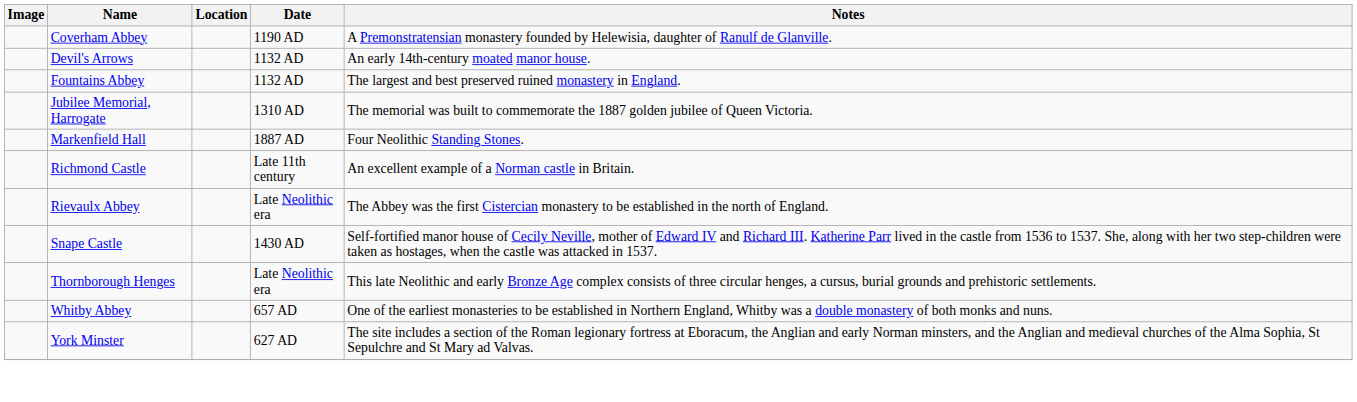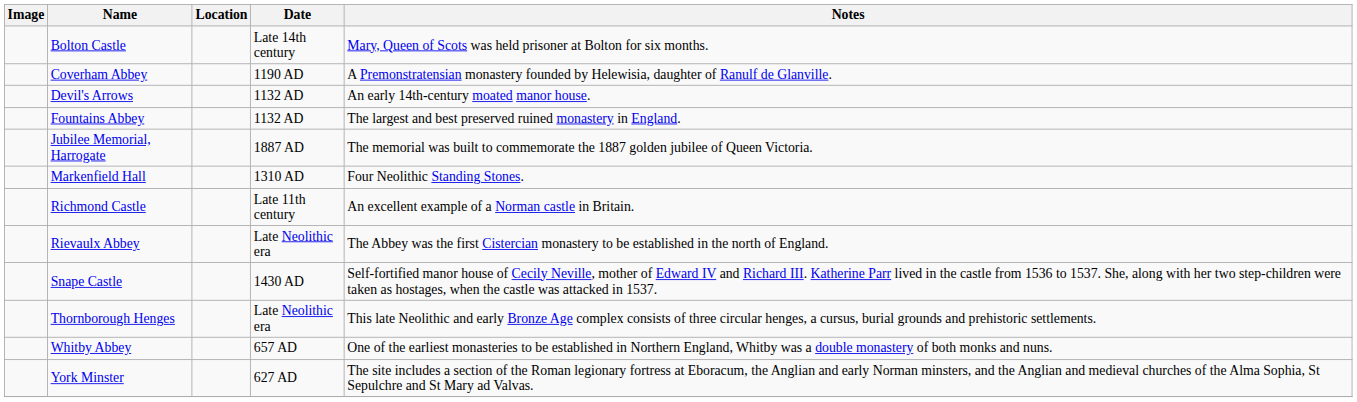 <table class="wikitable sortable">
 <tr>
 <th class="unsortable">Image</th>
 <th>Name</th>
 <th>Location</th>
 <th>Date</th>
 <th class="unsortable">Notes</th>
+</tr>
+<tr>
+<td></td>
+<td><a href='#'>Bolton Castle</a></td>
+<td></td>
+<td>Late 14th century</td>
+<td><a href='#'>Mary, Queen of Scots</a> was held prisoner at Bolton for six months.</td>
 </tr>
 <tr>
 <td></td>
 <td><a href='#'>Coverham Abbey</a></td>
 <td></td>
 <td>1190 AD</td>
 <td>A <a href='#'>Premonstratensian</a> monastery founded by Helewisia, daughter of <a href='#'>Ranulf de Glanville</a>.</td>
 </tr>
 <tr>
 <td></td>
 <td><a href='#'>Devil's Arrows</a></td>
 <td></td>
 <td>1132 AD</td>
 <td>An early 14th-century <a href='#'>moated</a> <a href='#'>manor house</a>.</td>
 </tr>
 <tr>
 <td></td>
 <td><a href='#'>Fountains Abbey</a></td>
 <td></td>
 <td>1132 AD</td>
 <td>The largest and best preserved ruined <a href='#'>monastery</a> in <a href='#'>England</a>.</td>
 </tr>
 <tr>
 <td></td>
 <td><a href='#'>Jubilee Memorial, Harrogate</a></td>
 <td></td>
-<td>1310 AD</td>
+<td>1887 AD</td>
 <td>The memorial was built to commemorate the 1887 golden jubilee of Queen Victoria.</td>
 </tr>
 <tr>
 <td></td>
 <td><a href='#'>Markenfield Hall</a></td>
 <td></td>
-<td>1887 AD</td>
+<td>1310 AD</td>
 <td>Four Neolithic <a href='#'>Standing Stones</a>.</td>
 </tr>
 <tr>
 <td></td>
 <td><a href='#'>Richmond Castle</a></td>
 <td></td>
 <td>Late 11th century</td>
 <td>An excellent example of a <a href='#'>Norman castle</a> in Britain.</td>
 </tr>
 <tr>
 <td></td>
 <td><a href='#'>Rievaulx Abbey</a></td>
 <td></td>
 <td>Late <a href='#'>Neolithic</a> era</td>
 <td>The Abbey was the first <a href='#'>Cistercian</a> monastery to be established in the north of England.</td>
 </tr>
 <tr>
 <td></td>
 <td><a href='#'>Snape Castle</a></td>
 <td></td>
 <td>1430 AD</td>
 <td>Self-fortified manor house of <a href='#'>Cecily Neville</a>, mother of <a href='#'>Edward IV</a> and <a href='#'>Richard III</a>. <a href='#'>Katherine Parr</a> lived in the castle from 1536 to 1537. She, along with her two step-children were taken as hostages, when the castle was attacked in 1537.</td>
 </tr>
 <tr>
 <td></td>
 <td><a href='#'>Thornborough Henges</a></td>
 <td></td>
 <td>Late <a href='#'>Neolithic</a> era</td>
 <td>This late Neolithic and early <a href='#'>Bronze Age</a> complex consists of three circular henges, a cursus, burial grounds and prehistoric settlements.</td>
 </tr>
 <tr>
 <td></td>
 <td><a href='#'>Whitby Abbey</a></td>
 <td></td>
 <td>657 AD</td>
 <td>One of the earliest monasteries to be established in Northern England, Whitby was a <a href='#'>double monastery</a> of both monks and nuns.</td>
 </tr>
 <tr>
 <td></td>
 <td><a href='#'>York Minster</a></td>
 <td></td>
 <td>627 AD</td>
 <td>The site includes a section of the Roman legionary fortress at Eboracum, the Anglian and early Norman minsters, and the Anglian and medieval churches of the Alma Sophia, St Sepulchre and St Mary ad Valvas.</td>
 </tr>
 <tr>
 </tr>
 </table>
